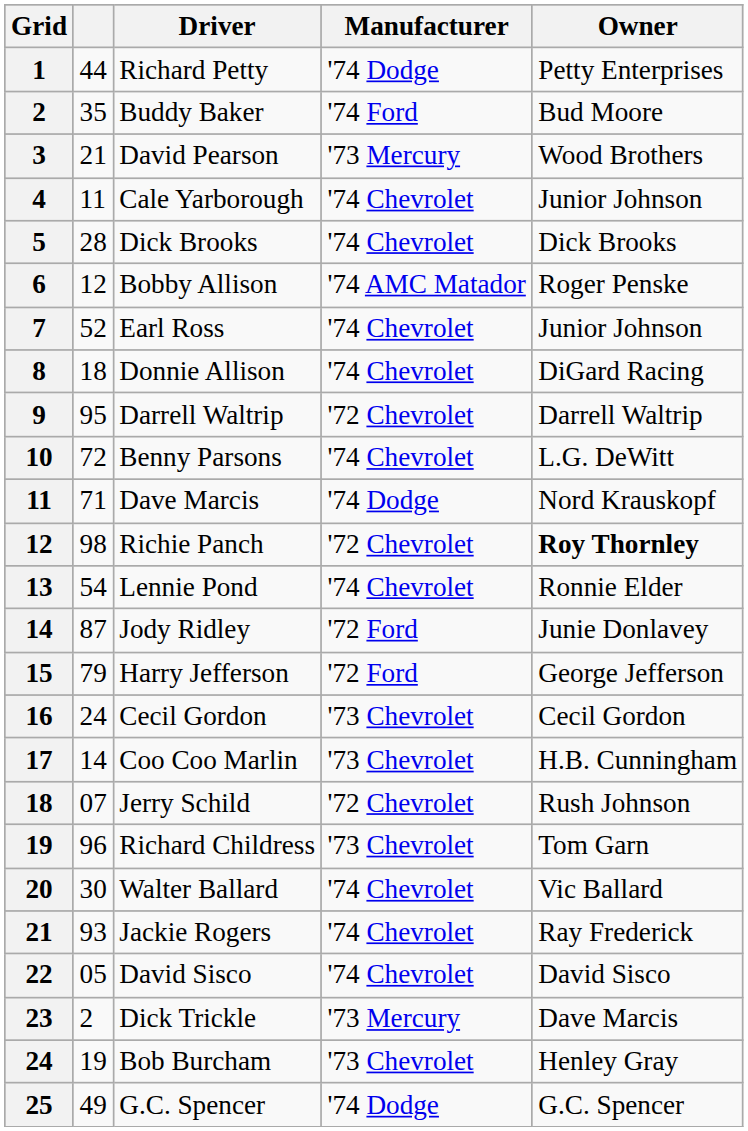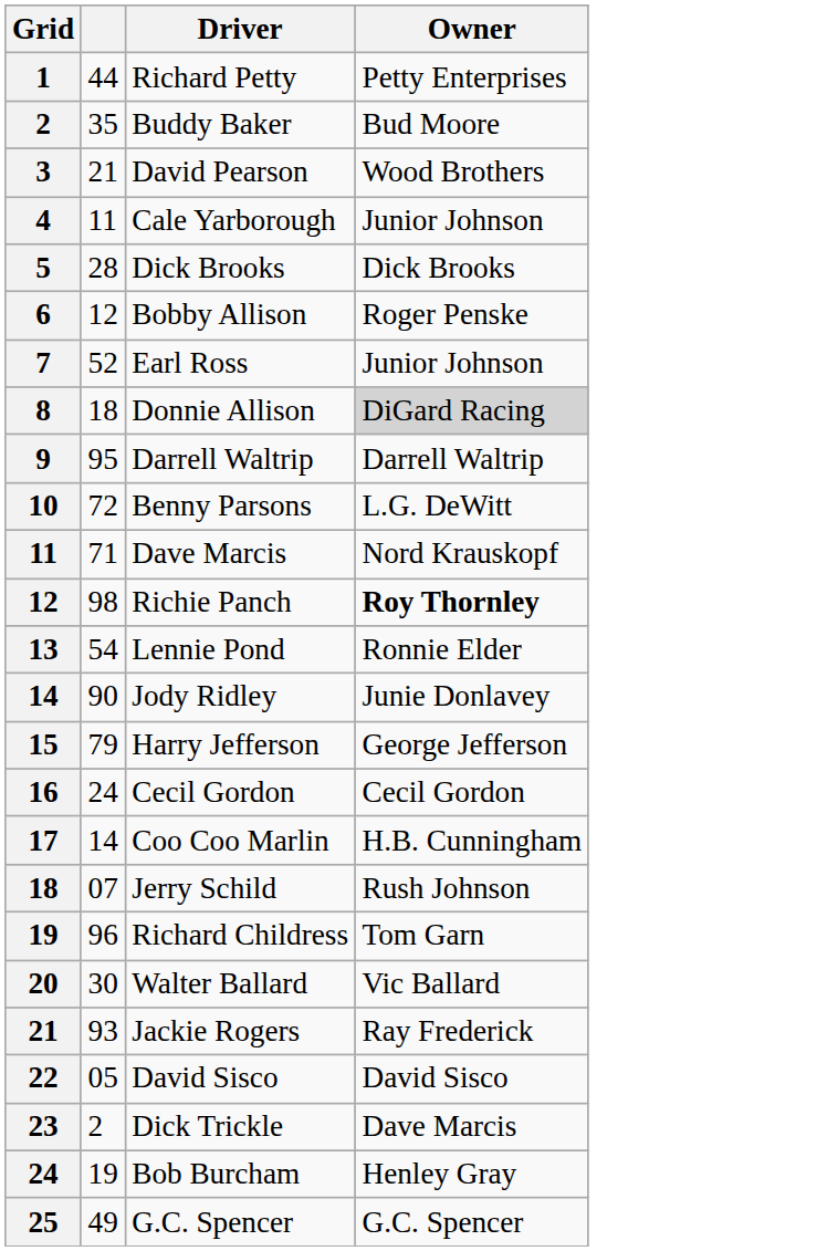 <table class="wikitable">
 <tr>
 <th>Grid</th>
 <th></th>
 <th>Driver</th>
-<th>Manufacturer</th>
 <th>Owner</th>
 </tr>
 <tr>
 <th>1</th>
 <td>44</td>
 <td>Richard Petty</td>
-<td>'74 <a href='#'>Dodge</a></td>
 <td>Petty Enterprises</td>
 </tr>
 <tr>
 <th>2</th>
 <td>35</td>
 <td>Buddy Baker</td>
-<td>'74 <a href='#'>Ford</a></td>
 <td>Bud Moore</td>
 </tr>
 <tr>
 <th>3</th>
 <td>21</td>
 <td>David Pearson</td>
-<td>'73 <a href='#'>Mercury</a></td>
 <td>Wood Brothers</td>
 </tr>
 <tr>
 <th>4</th>
 <td>11</td>
 <td>Cale Yarborough</td>
-<td>'74 <a href='#'>Chevrolet</a></td>
 <td>Junior Johnson</td>
 </tr>
 <tr>
 <th>5</th>
 <td>28</td>
 <td>Dick Brooks</td>
-<td>'74 <a href='#'>Chevrolet</a></td>
 <td>Dick Brooks</td>
 </tr>
 <tr>
 <th>6</th>
 <td>12</td>
 <td>Bobby Allison</td>
-<td>'74 <a href='#'>AMC Matador</a></td>
 <td>Roger Penske</td>
 </tr>
 <tr>
 <th>7</th>
 <td>52</td>
 <td>Earl Ross</td>
-<td>'74 <a href='#'>Chevrolet</a></td>
 <td>Junior Johnson</td>
 </tr>
 <tr>
 <th>8</th>
 <td>18</td>
 <td>Donnie Allison</td>
-<td>'74 <a href='#'>Chevrolet</a></td>
-<td>DiGard Racing</td>
+<td style="background: lightgrey;">DiGard Racing</td>
 </tr>
 <tr>
 <th>9</th>
 <td>95</td>
 <td>Darrell Waltrip</td>
-<td>'72 <a href='#'>Chevrolet</a></td>
 <td>Darrell Waltrip</td>
 </tr>
 <tr>
 <th>10</th>
 <td>72</td>
 <td>Benny Parsons</td>
-<td>'74 <a href='#'>Chevrolet</a></td>
 <td>L.G. DeWitt</td>
 </tr>
 <tr>
 <th>11</th>
 <td>71</td>
 <td>Dave Marcis</td>
-<td>'74 <a href='#'>Dodge</a></td>
 <td>Nord Krauskopf</td>
 </tr>
 <tr>
 <th>12</th>
 <td>98</td>
 <td>Richie Panch</td>
-<td>'72 <a href='#'>Chevrolet</a></td>
 <td><strong>Roy Thornley</strong></td>
 </tr>
 <tr>
 <th>13</th>
 <td>54</td>
 <td>Lennie Pond</td>
-<td>'74 <a href='#'>Chevrolet</a></td>
 <td>Ronnie Elder</td>
 </tr>
 <tr>
 <th>14</th>
-<td>87</td>
+<td>90</td>
 <td>Jody Ridley</td>
-<td>'72 <a href='#'>Ford</a></td>
 <td>Junie Donlavey</td>
 </tr>
 <tr>
 <th>15</th>
 <td>79</td>
 <td>Harry Jefferson</td>
-<td>'72 <a href='#'>Ford</a></td>
 <td>George Jefferson</td>
 </tr>
 <tr>
 <th>16</th>
 <td>24</td>
 <td>Cecil Gordon</td>
-<td>'73 <a href='#'>Chevrolet</a></td>
 <td>Cecil Gordon</td>
 </tr>
 <tr>
 <th>17</th>
 <td>14</td>
 <td>Coo Coo Marlin</td>
-<td>'73 <a href='#'>Chevrolet</a></td>
 <td>H.B. Cunningham</td>
 </tr>
 <tr>
 <th>18</th>
 <td>07</td>
 <td>Jerry Schild</td>
-<td>'72 <a href='#'>Chevrolet</a></td>
 <td>Rush Johnson</td>
 </tr>
 <tr>
 <th>19</th>
 <td>96</td>
 <td>Richard Childress</td>
-<td>'73 <a href='#'>Chevrolet</a></td>
 <td>Tom Garn</td>
 </tr>
 <tr>
 <th>20</th>
 <td>30</td>
 <td>Walter Ballard</td>
-<td>'74 <a href='#'>Chevrolet</a></td>
 <td>Vic Ballard</td>
 </tr>
 <tr>
 <th>21</th>
 <td>93</td>
 <td>Jackie Rogers</td>
-<td>'74 <a href='#'>Chevrolet</a></td>
 <td>Ray Frederick</td>
 </tr>
 <tr>
 <th>22</th>
 <td>05</td>
 <td>David Sisco</td>
-<td>'74 <a href='#'>Chevrolet</a></td>
 <td>David Sisco</td>
 </tr>
 <tr>
 <th>23</th>
 <td>2</td>
 <td>Dick Trickle</td>
-<td>'73 <a href='#'>Mercury</a></td>
 <td>Dave Marcis</td>
 </tr>
 <tr>
 <th>24</th>
 <td>19</td>
 <td>Bob Burcham</td>
-<td>'73 <a href='#'>Chevrolet</a></td>
 <td>Henley Gray</td>
 </tr>
 <tr>
 <th>25</th>
 <td>49</td>
 <td>G.C. Spencer</td>
-<td>'74 <a href='#'>Dodge</a></td>
 <td>G.C. Spencer</td>
 </tr>
 </table>
